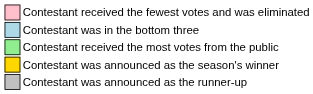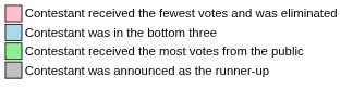 <table class="toccolours" style="font-size: 90%; white-space: nowrap;">
 <tr>
 <td style="background:pink; border:1px solid black;">    </td>
 <td>Contestant received the fewest votes and was eliminated</td>
 </tr>
 <tr>
 <td style="background:lightblue; border:1px solid black;">    </td>
 <td>Contestant was in the bottom three</td>
 </tr>
 <tr>
 <td style="background:lightgreen; border:1px solid black;">    </td>
 <td>Contestant received the most votes from the public</td>
 </tr>
 <tr>
-<td style="background:gold; border:1px solid black;">    </td>
-<td>Contestant was announced as the season's winner</td>
-</tr>
-<tr>
 <td style="background:silver; border:1px solid black;">    </td>
 <td>Contestant was announced as the runner-up</td>
 </tr>
 </table>
